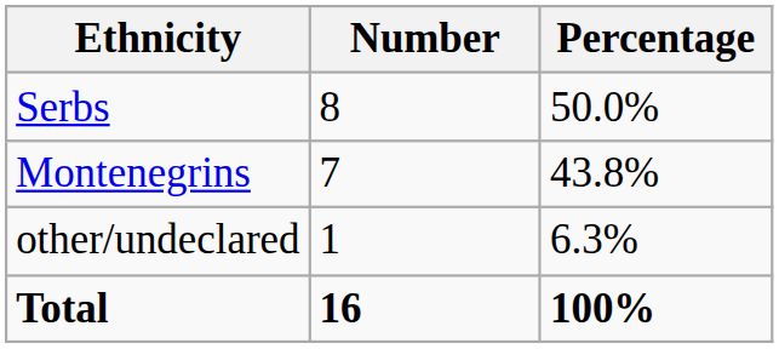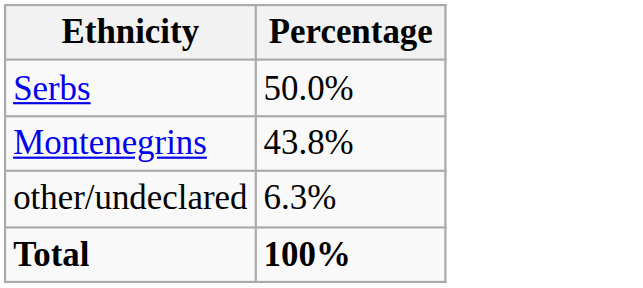 <table class="wikitable">
 <tr>
 <th width="100px">Ethnicity</th>
-<th width="80px">Number</th>
 <th width="80px">Percentage</th>
 </tr>
 <tr>
 <td><a href='#'>Serbs</a></td>
-<td>8</td>
 <td>50.0%</td>
 </tr>
 <tr>
 <td><a href='#'>Montenegrins</a></td>
-<td>7</td>
 <td>43.8%</td>
 </tr>
 <tr>
 <td>other/undeclared</td>
-<td>1</td>
 <td>6.3%</td>
 </tr>
 <tr>
 <td><strong>Total</strong></td>
-<td><strong>16</strong></td>
 <td><strong>100%</strong></td>
 </tr>
 </table>
